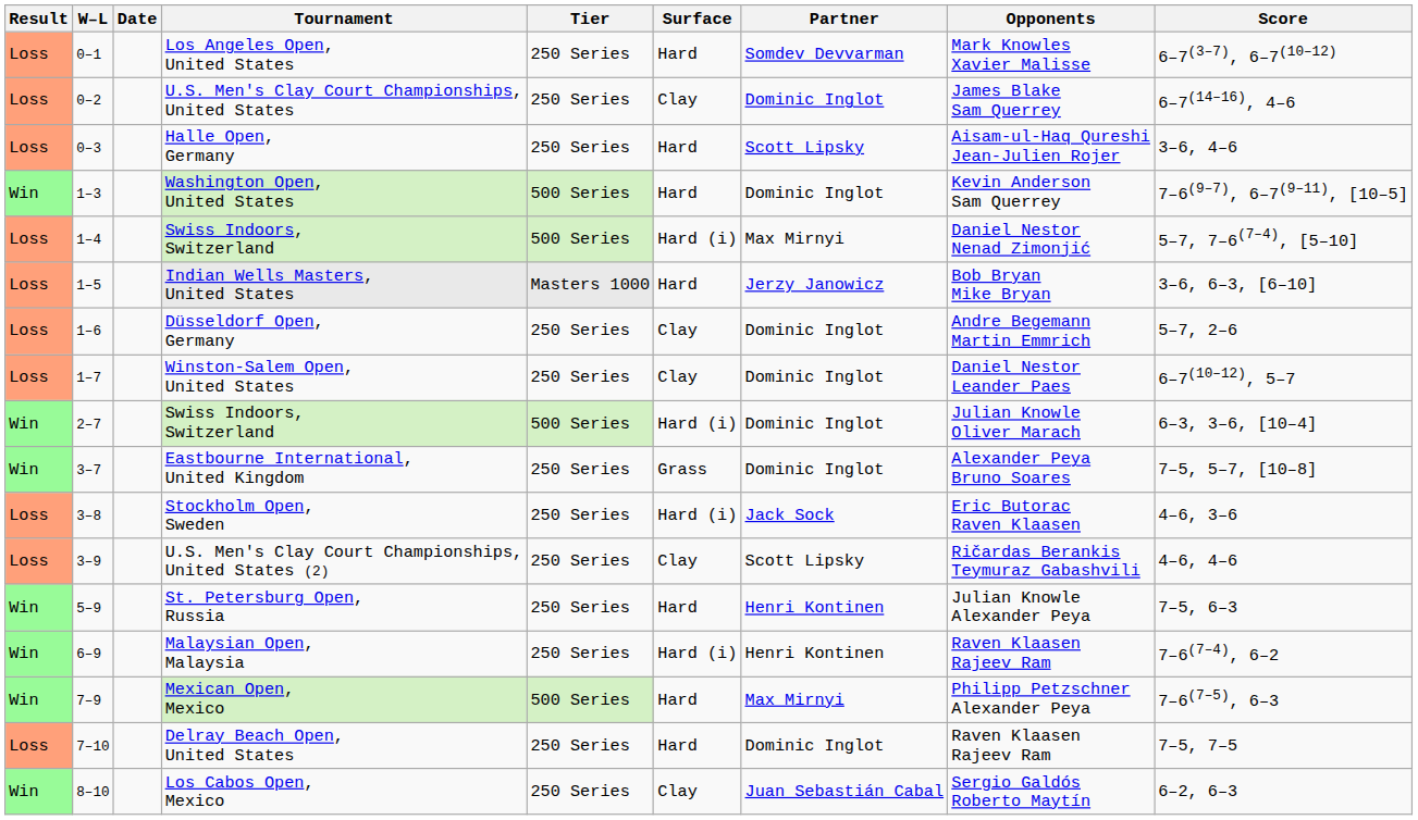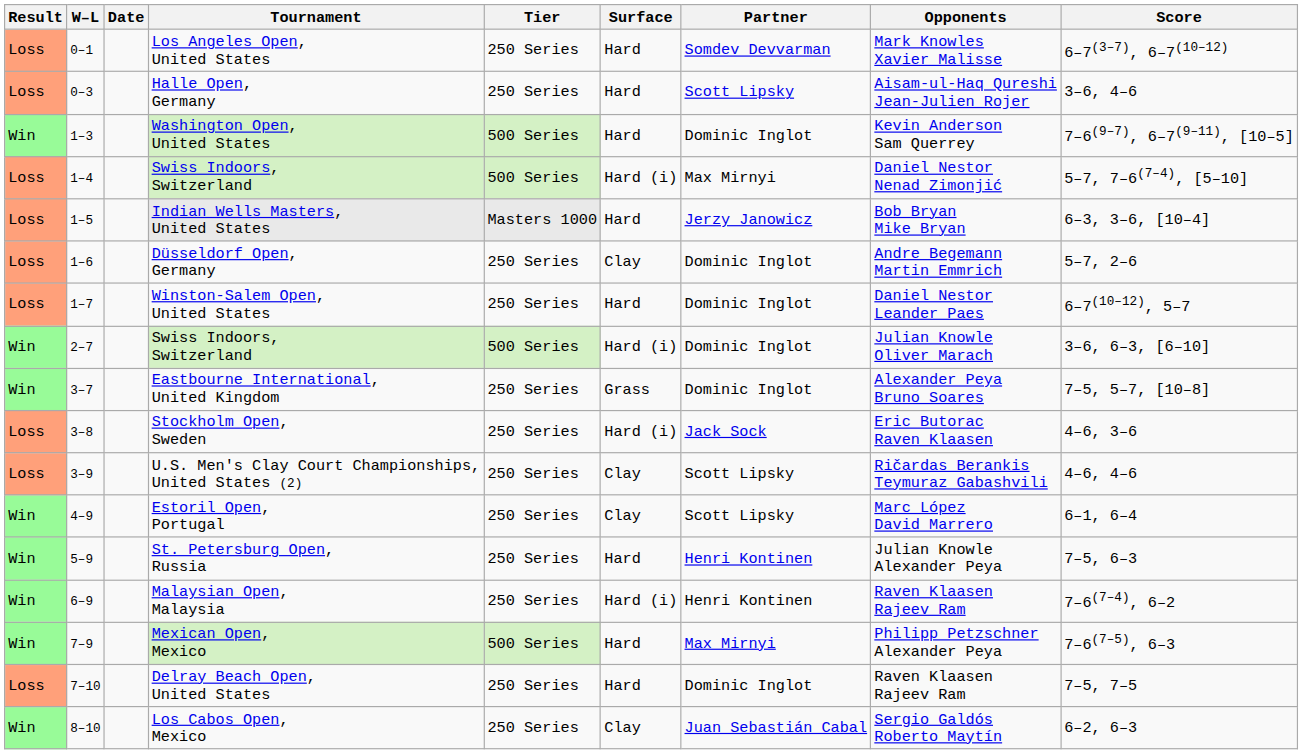 <table class="sortable wikitable">
 <tr>
 <th>Result</th>
 <th class="unsortable">W–L</th>
 <th>Date</th>
 <th>Tournament</th>
 <th>Tier</th>
 <th>Surface</th>
 <th>Partner</th>
 <th>Opponents</th>
 <th class="unsortable">Score</th>
 </tr>
 <tr>
 <td bgcolor=FFA07A>Loss</td>
 <td><small>0–1</small></td>
 <td><a href='#'></a></td>
 <td><a href='#'>Los Angeles Open</a>,<br>United States</td>
 <td>250 Series</td>
 <td>Hard</td>
 <td> <a href='#'>Somdev Devvarman</a></td>
 <td> <a href='#'>Mark Knowles</a><br> <a href='#'>Xavier Malisse</a></td>
 <td>6–7<sup>(3–7)</sup>, 6–7<sup>(10–12)</sup></td>
-</tr>
-<tr>
-<td bgcolor=FFA07A>Loss</td>
-<td><small>0–2</small></td>
-<td><a href='#'></a></td>
-<td><a href='#'>U.S. Men's Clay Court Championships</a>,<br>United States</td>
-<td>250 Series</td>
-<td>Clay</td>
-<td> <a href='#'>Dominic Inglot</a></td>
-<td> <a href='#'>James Blake</a><br> <a href='#'>Sam Querrey</a></td>
-<td>6–7<sup>(14–16)</sup>, 4–6</td>
 </tr>
 <tr>
 <td bgcolor=FFA07A>Loss</td>
 <td><small>0–3</small></td>
 <td><a href='#'></a></td>
 <td><a href='#'>Halle Open</a>,<br>Germany</td>
 <td>250 Series</td>
 <td>Hard</td>
 <td> <a href='#'>Scott Lipsky</a></td>
 <td> <a href='#'>Aisam-ul-Haq Qureshi</a><br> <a href='#'>Jean-Julien Rojer</a></td>
 <td>3–6, 4–6</td>
 </tr>
 <tr>
 <td bgcolor=98FB98>Win</td>
 <td><small>1–3</small></td>
 <td><a href='#'></a></td>
 <td style="background:#D4F1C5;"><a href='#'>Washington Open</a>,<br>United States</td>
 <td style="background:#D4F1C5;">500 Series</td>
 <td>Hard</td>
 <td> Dominic Inglot</td>
 <td> <a href='#'>Kevin Anderson</a><br> Sam Querrey</td>
 <td>7–6<sup>(9–7)</sup>, 6–7<sup>(9–11)</sup>, [10–5]</td>
 </tr>
 <tr>
 <td bgcolor=FFA07A>Loss</td>
 <td><small>1–4</small></td>
 <td><a href='#'></a></td>
 <td style="background:#D4F1C5;"><a href='#'>Swiss Indoors</a>,<br>Switzerland</td>
 <td style="background:#D4F1C5;">500 Series</td>
 <td>Hard (i)</td>
 <td> Max Mirnyi</td>
 <td> <a href='#'>Daniel Nestor</a><br> <a href='#'>Nenad Zimonjić</a></td>
 <td>5–7, 7–6<sup>(7–4)</sup>, [5–10]</td>
 </tr>
 <tr>
 <td bgcolor=FFA07A>Loss</td>
 <td><small>1–5</small></td>
 <td><a href='#'></a></td>
 <td style="background:#E9E9E9;"><a href='#'>Indian Wells Masters</a>,<br>United States</td>
 <td style="background:#E9E9E9;">Masters 1000</td>
 <td>Hard</td>
 <td> <a href='#'>Jerzy Janowicz</a></td>
 <td> <a href='#'>Bob Bryan</a><br> <a href='#'>Mike Bryan</a></td>
-<td>3–6, 6–3, [6–10]</td>
+<td>6–3, 3–6, [10–4]</td>
 </tr>
 <tr>
 <td bgcolor=FFA07A>Loss</td>
 <td><small>1–6</small></td>
 <td><a href='#'></a></td>
 <td><a href='#'>Düsseldorf Open</a>,<br>Germany</td>
 <td>250 Series</td>
 <td>Clay</td>
 <td> Dominic Inglot</td>
 <td> <a href='#'>Andre Begemann</a><br> <a href='#'>Martin Emmrich</a></td>
 <td>5–7, 2–6</td>
 </tr>
 <tr>
 <td bgcolor=FFA07A>Loss</td>
 <td><small>1–7</small></td>
 <td><a href='#'></a></td>
 <td><a href='#'>Winston-Salem Open</a>,<br>United States</td>
 <td>250 Series</td>
-<td>Clay</td>
+<td>Hard</td>
 <td> Dominic Inglot</td>
 <td> <a href='#'>Daniel Nestor</a><br> <a href='#'>Leander Paes</a></td>
 <td>6–7<sup>(10–12)</sup>, 5–7</td>
 </tr>
 <tr>
 <td bgcolor=98FB98>Win</td>
 <td><small>2–7</small></td>
 <td><a href='#'></a></td>
 <td style="background:#D4F1C5;">Swiss Indoors,<br>Switzerland</td>
 <td style="background:#D4F1C5;">500 Series</td>
 <td>Hard (i)</td>
 <td> Dominic Inglot</td>
 <td> <a href='#'>Julian Knowle</a><br> <a href='#'>Oliver Marach</a></td>
-<td>6–3, 3–6, [10–4]</td>
+<td>3–6, 6–3, [6–10]</td>
 </tr>
 <tr>
 <td bgcolor=98FB98>Win</td>
 <td><small>3–7</small></td>
 <td><a href='#'></a></td>
 <td><a href='#'>Eastbourne International</a>,<br>United Kingdom</td>
 <td>250 Series</td>
 <td>Grass</td>
 <td> Dominic Inglot</td>
 <td> <a href='#'>Alexander Peya</a><br> <a href='#'>Bruno Soares</a></td>
 <td>7–5, 5–7, [10–8]</td>
 </tr>
 <tr>
 <td bgcolor=FFA07A>Loss</td>
 <td><small>3–8</small></td>
 <td><a href='#'></a></td>
 <td><a href='#'>Stockholm Open</a>,<br>Sweden</td>
 <td>250 Series</td>
 <td>Hard (i)</td>
 <td> <a href='#'>Jack Sock</a></td>
 <td> <a href='#'>Eric Butorac</a><br> <a href='#'>Raven Klaasen</a></td>
 <td>4–6, 3–6</td>
 </tr>
 <tr>
 <td bgcolor=FFA07A>Loss</td>
 <td><small>3–9</small></td>
 <td><a href='#'></a></td>
 <td>U.S. Men's Clay Court Championships,<br>United States <small>(2)</small></td>
 <td>250 Series</td>
 <td>Clay</td>
 <td> Scott Lipsky</td>
 <td> <a href='#'>Ričardas Berankis</a><br> <a href='#'>Teymuraz Gabashvili</a></td>
 <td>4–6, 4–6</td>
+</tr>
+<tr>
+<td bgcolor=98FB98>Win</td>
+<td><small>4–9</small></td>
+<td><a href='#'></a></td>
+<td><a href='#'>Estoril Open</a>,<br>Portugal</td>
+<td>250 Series</td>
+<td>Clay</td>
+<td> Scott Lipsky</td>
+<td> <a href='#'>Marc López</a><br> <a href='#'>David Marrero</a></td>
+<td>6–1, 6–4</td>
 </tr>
 <tr>
 <td bgcolor=98FB98>Win</td>
 <td><small>5–9</small></td>
 <td><a href='#'></a></td>
 <td><a href='#'>St. Petersburg Open</a>,<br>Russia</td>
 <td>250 Series</td>
 <td>Hard</td>
 <td> <a href='#'>Henri Kontinen</a></td>
 <td> Julian Knowle<br> Alexander Peya</td>
 <td>7–5, 6–3</td>
 </tr>
 <tr>
 <td bgcolor=98FB98>Win</td>
 <td><small>6–9</small></td>
 <td><a href='#'></a></td>
 <td><a href='#'>Malaysian Open</a>,<br>Malaysia</td>
 <td>250 Series</td>
 <td>Hard (i)</td>
 <td> Henri Kontinen</td>
 <td> <a href='#'>Raven Klaasen</a><br> <a href='#'>Rajeev Ram</a></td>
 <td>7–6<sup>(7–4)</sup>, 6–2</td>
 </tr>
 <tr>
 <td bgcolor=98FB98>Win</td>
 <td><small>7–9</small></td>
 <td><a href='#'></a></td>
 <td style="background:#D4F1C5;"><a href='#'>Mexican Open</a>,<br>Mexico</td>
 <td style="background:#D4F1C5;">500 Series</td>
 <td>Hard</td>
 <td> <a href='#'>Max Mirnyi</a></td>
 <td> <a href='#'>Philipp Petzschner</a><br> Alexander Peya</td>
 <td>7–6<sup>(7–5)</sup>, 6–3</td>
 </tr>
 <tr>
 <td bgcolor=FFA07A>Loss</td>
 <td><small>7–10</small></td>
 <td><a href='#'></a></td>
 <td><a href='#'>Delray Beach Open</a>,<br>United States</td>
 <td>250 Series</td>
 <td>Hard</td>
 <td> Dominic Inglot</td>
 <td> Raven Klaasen<br> Rajeev Ram</td>
 <td>7–5, 7–5</td>
 </tr>
 <tr>
 <td bgcolor=98FB98>Win</td>
 <td><small>8–10</small></td>
 <td><a href='#'></a></td>
 <td><a href='#'>Los Cabos Open</a>,<br>Mexico</td>
 <td>250 Series</td>
 <td>Clay</td>
 <td> <a href='#'>Juan Sebastián Cabal</a></td>
 <td> <a href='#'>Sergio Galdós</a><br> <a href='#'>Roberto Maytín</a></td>
 <td>6–2, 6–3</td>
 </tr>
 </table>
